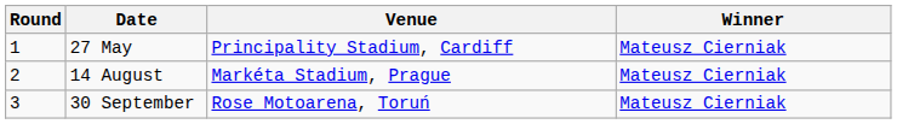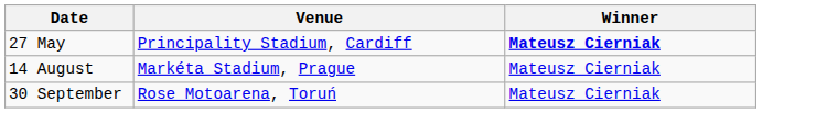 <table class="wikitable" style="font-size: 100%">
 <tr>
-<th width=30>Round</th>
 <th width=100>Date</th>
 <th width=300>Venue</th>
 <th width=200>Winner</th>
 </tr>
 <tr>
-<td>1</td>
 <td>27 May</td>
 <td> <a href='#'>Principality Stadium</a>, <a href='#'>Cardiff</a></td>
-<td> <a href='#'>Mateusz Cierniak</a></td>
+<td><strong> <a href='#'>Mateusz Cierniak</a></strong></td>
 </tr>
 <tr>
-<td>2</td>
 <td>14 August</td>
 <td> <a href='#'>Markéta Stadium</a>, <a href='#'>Prague</a></td>
 <td> <a href='#'>Mateusz Cierniak</a></td>
 </tr>
 <tr>
-<td>3</td>
 <td>30 September</td>
 <td> <a href='#'>Rose Motoarena</a>, <a href='#'>Toruń</a></td>
 <td> <a href='#'>Mateusz Cierniak</a></td>
 </tr>
 </table>
